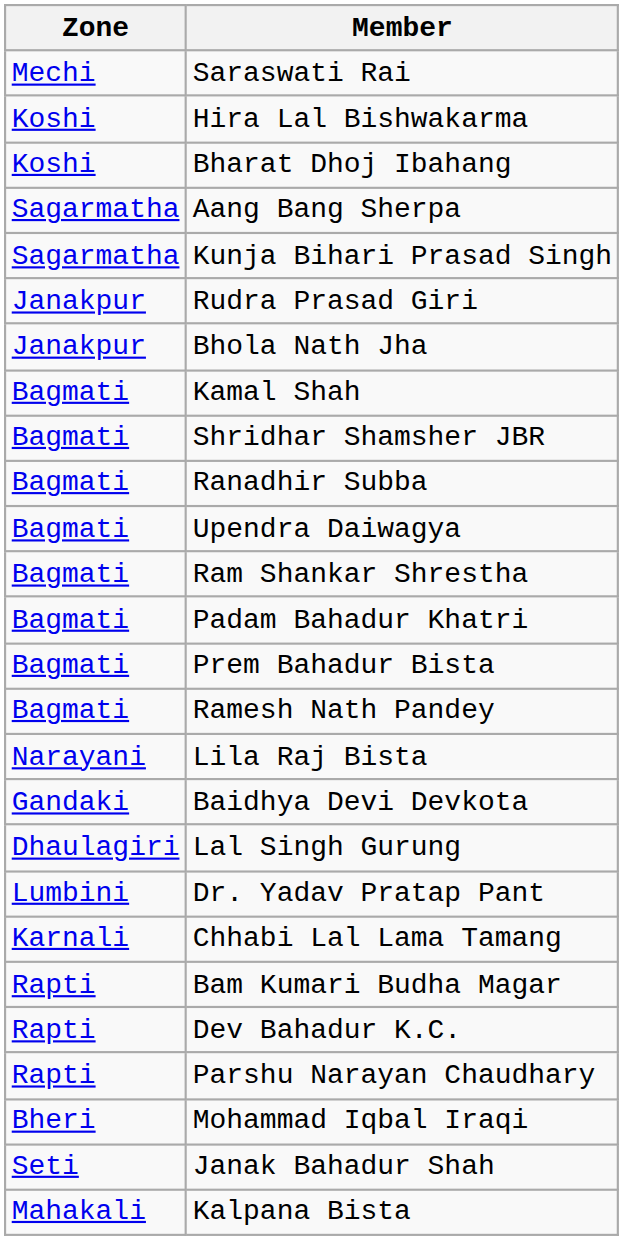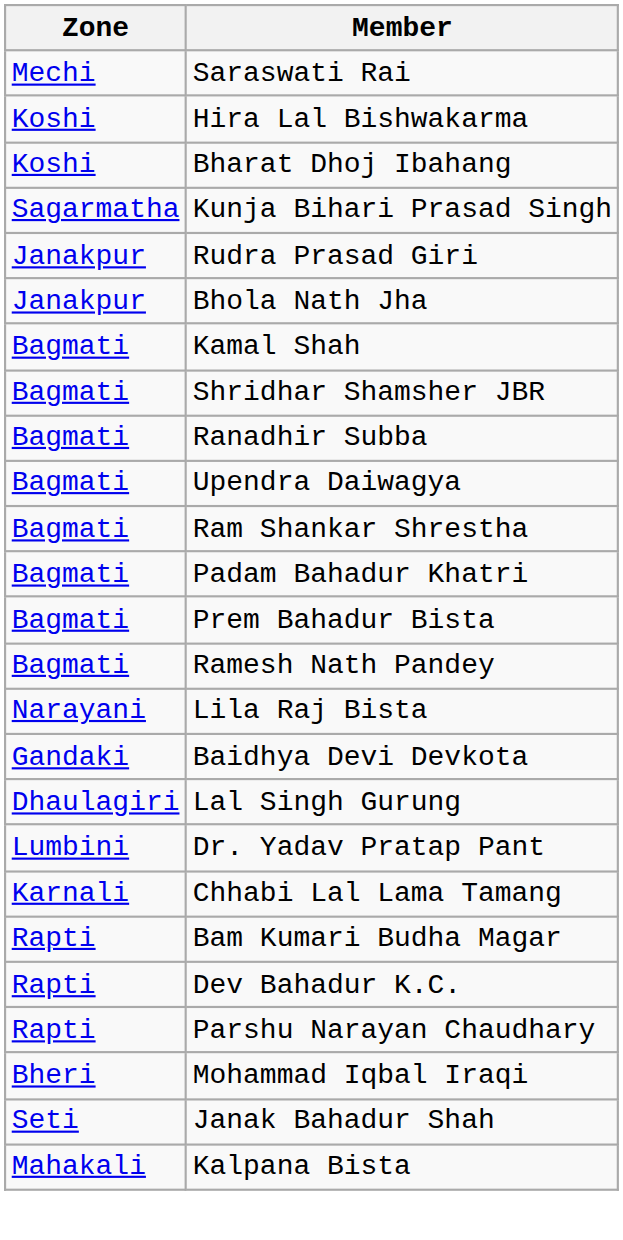 <table class="wikitable">
 <tr>
 <th>Zone</th>
 <th>Member</th>
 </tr>
 <tr>
 <td><a href='#'>Mechi</a></td>
 <td>Saraswati Rai</td>
 </tr>
 <tr>
 <td><a href='#'>Koshi</a></td>
 <td>Hira Lal Bishwakarma</td>
 </tr>
 <tr>
 <td><a href='#'>Koshi</a></td>
 <td>Bharat Dhoj Ibahang</td>
-</tr>
-<tr>
-<td><a href='#'>Sagarmatha</a></td>
-<td>Aang Bang Sherpa</td>
 </tr>
 <tr>
 <td><a href='#'>Sagarmatha</a></td>
 <td>Kunja Bihari Prasad Singh</td>
 </tr>
 <tr>
 <td><a href='#'>Janakpur</a></td>
 <td>Rudra Prasad Giri</td>
 </tr>
 <tr>
 <td><a href='#'>Janakpur</a></td>
 <td>Bhola Nath Jha</td>
 </tr>
 <tr>
 <td><a href='#'>Bagmati</a></td>
 <td>Kamal Shah</td>
 </tr>
 <tr>
 <td><a href='#'>Bagmati</a></td>
 <td>Shridhar Shamsher JBR</td>
 </tr>
 <tr>
 <td><a href='#'>Bagmati</a></td>
 <td>Ranadhir Subba</td>
 </tr>
 <tr>
 <td><a href='#'>Bagmati</a></td>
 <td>Upendra Daiwagya</td>
 </tr>
 <tr>
 <td><a href='#'>Bagmati</a></td>
 <td>Ram Shankar Shrestha</td>
 </tr>
 <tr>
 <td><a href='#'>Bagmati</a></td>
 <td>Padam Bahadur Khatri</td>
 </tr>
 <tr>
 <td><a href='#'>Bagmati</a></td>
 <td>Prem Bahadur Bista</td>
 </tr>
 <tr>
 <td><a href='#'>Bagmati</a></td>
 <td>Ramesh Nath Pandey</td>
 </tr>
 <tr>
 <td><a href='#'>Narayani</a></td>
 <td>Lila Raj Bista</td>
 </tr>
 <tr>
 <td><a href='#'>Gandaki</a></td>
 <td>Baidhya Devi Devkota</td>
 </tr>
 <tr>
 <td><a href='#'>Dhaulagiri</a></td>
 <td>Lal Singh Gurung</td>
 </tr>
 <tr>
 <td><a href='#'>Lumbini</a></td>
 <td>Dr. Yadav Pratap Pant</td>
 </tr>
 <tr>
 <td><a href='#'>Karnali</a></td>
 <td>Chhabi Lal Lama Tamang</td>
 </tr>
 <tr>
 <td><a href='#'>Rapti</a></td>
 <td>Bam Kumari Budha Magar</td>
 </tr>
 <tr>
 <td><a href='#'>Rapti</a></td>
 <td>Dev Bahadur K.C.</td>
 </tr>
 <tr>
 <td><a href='#'>Rapti</a></td>
 <td>Parshu Narayan Chaudhary</td>
 </tr>
 <tr>
 <td><a href='#'>Bheri</a></td>
 <td>Mohammad Iqbal Iraqi</td>
 </tr>
 <tr>
 <td><a href='#'>Seti</a></td>
 <td>Janak Bahadur Shah</td>
 </tr>
 <tr>
 <td><a href='#'>Mahakali</a></td>
 <td>Kalpana Bista</td>
 </tr>
 </table>
